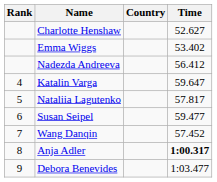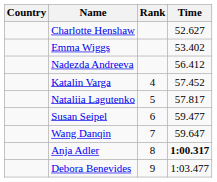 <table class="wikitable" style="text-align:center">
 <tr>
+<th>Country</th>
+<th>Name</th>
 <th>Rank</th>
-<th>Name</th>
-<th>Country</th>
 <th>Time</th>
 </tr>
 <tr>
+<td align="left"></td>
+<td align="left"><a href='#'>Charlotte Henshaw</a></td>
 <td></td>
-<td align="left"><a href='#'>Charlotte Henshaw</a></td>
-<td align="left"></td>
 <td>52.627</td>
 </tr>
 <tr>
+<td align="left"></td>
+<td align="left"><a href='#'>Emma Wiggs</a></td>
 <td></td>
-<td align="left"><a href='#'>Emma Wiggs</a></td>
-<td align="left"></td>
 <td>53.402</td>
 </tr>
 <tr>
+<td align="left"></td>
+<td align="left"><a href='#'>Nadezda Andreeva</a></td>
 <td></td>
-<td align="left"><a href='#'>Nadezda Andreeva</a></td>
-<td align="left"></td>
 <td>56.412</td>
 </tr>
 <tr>
+<td align="left"></td>
+<td align="left"><a href='#'>Katalin Varga</a></td>
 <td>4</td>
-<td align="left"><a href='#'>Katalin Varga</a></td>
+<td>57.452</td>
+</tr>
+<tr>
 <td align="left"></td>
+<td align="left"><a href='#'>Nataliia Lagutenko</a></td>
+<td>5</td>
+<td>57.817</td>
+</tr>
+<tr>
+<td align="left"></td>
+<td align="left"><a href='#'>Susan Seipel</a></td>
+<td>6</td>
+<td>59.477</td>
+</tr>
+<tr>
+<td align="left"></td>
+<td align="left"><a href='#'>Wang Danqin</a></td>
+<td>7</td>
 <td>59.647</td>
 </tr>
 <tr>
-<td>5</td>
-<td align="left"><a href='#'>Nataliia Lagutenko</a></td>
 <td align="left"></td>
-<td>57.817</td>
-</tr>
-<tr>
-<td>6</td>
-<td align="left"><a href='#'>Susan Seipel</a></td>
-<td align="left"></td>
-<td>59.477</td>
-</tr>
-<tr>
-<td>7</td>
-<td align="left"><a href='#'>Wang Danqin</a></td>
-<td align="left"></td>
-<td>57.452</td>
-</tr>
-<tr>
+<td align="left"><a href='#'>Anja Adler</a></td>
 <td>8</td>
-<td align="left"><a href='#'>Anja Adler</a></td>
-<td align="left"></td>
 <td><strong>1:00.317</strong></td>
 </tr>
 <tr>
+<td align="left"></td>
+<td align="left"><a href='#'>Debora Benevides</a></td>
 <td>9</td>
-<td align="left"><a href='#'>Debora Benevides</a></td>
-<td align="left"></td>
 <td>1:03.477</td>
 </tr>
 </table>
